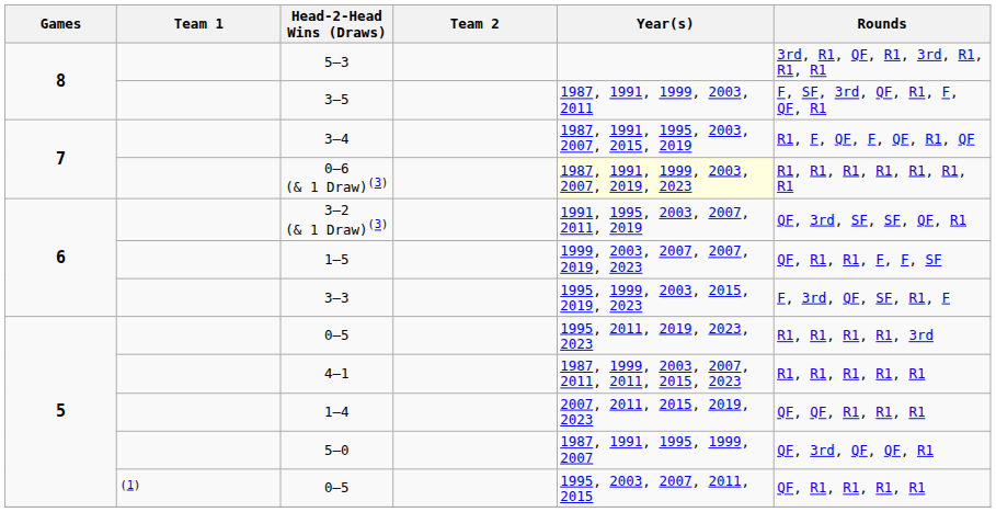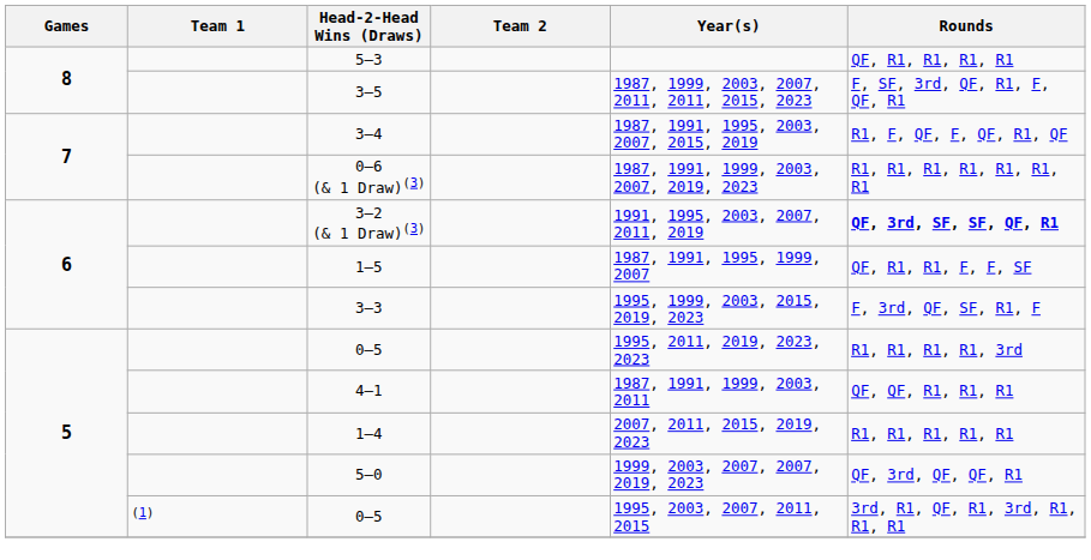 <table class="wikitable" style="text-align: center">
 <tr>
 <th width=100px>Games</th>
 <th width=150px>Team 1</th>
 <th width=100px>Head-2-Head Wins (Draws)</th>
 <th width=150px>Team 2</th>
 <th width=200px>Year(s)</th>
 <th width=200px>Rounds</th>
 </tr>
 <tr>
 <td rowspan=2><strong><big>8</big></strong></td>
 <td align=left></td>
 <td>5–3</td>
 <td align=left></td>
 <td align=left></td>
-<td align=left><a href='#'>3rd</a>, <a href='#'>R1</a>, <a href='#'>QF</a>, <a href='#'>R1</a>, <a href='#'>3rd</a>, <a href='#'>R1</a>, <a href='#'>R1</a>, <a href='#'>R1</a></td>
+<td align=left><a href='#'>QF</a>, <a href='#'>R1</a>, <a href='#'>R1</a>, <a href='#'>R1</a>, <a href='#'>R1</a></td>
 </tr>
 <tr>
 <td align=left></td>
 <td>3–5</td>
 <td align=left></td>
-<td align=left><a href='#'>1987</a>, <a href='#'>1991</a>, <a href='#'>1999</a>, <a href='#'>2003</a>, <a href='#'>2011</a></td>
+<td align=left><a href='#'>1987</a>, <a href='#'>1999</a>, <a href='#'>2003</a>, <a href='#'>2007</a>, <a href='#'>2011</a>, <a href='#'>2011</a>, <a href='#'>2015</a>, <a href='#'>2023</a></td>
 <td align=left><a href='#'>F</a>, <a href='#'>SF</a>, <a href='#'>3rd</a>, <a href='#'>QF</a>, <a href='#'>R1</a>, <a href='#'>F</a>, <a href='#'>QF</a>, <a href='#'>R1</a></td>
 </tr>
 <tr>
 <td rowspan=2><strong><big>7</big></strong></td>
 <td align=left></td>
 <td>3–4</td>
 <td align=left></td>
 <td align=left><a href='#'>1987</a>, <a href='#'>1991</a>, <a href='#'>1995</a>, <a href='#'>2003</a>, <a href='#'>2007</a>, <a href='#'>2015</a>, <a href='#'>2019</a></td>
 <td align=left><a href='#'>R1</a>, <a href='#'>F</a>, <a href='#'>QF</a>, <a href='#'>F</a>, <a href='#'>QF</a>, <a href='#'>R1</a>, <a href='#'>QF</a></td>
 </tr>
 <tr>
 <td align=left></td>
 <td>0–6 <br> (& 1 Draw)<sup>(<a href='#'>3</a>)</sup></td>
 <td align=left></td>
-<td align=left style="background: lightyellow;"><a href='#'>1987</a>, <a href='#'>1991</a>, <a href='#'>1999</a>, <a href='#'>2003</a>, <a href='#'>2007</a>, <a href='#'>2019</a>, <a href='#'>2023</a></td>
+<td align=left><a href='#'>1987</a>, <a href='#'>1991</a>, <a href='#'>1999</a>, <a href='#'>2003</a>, <a href='#'>2007</a>, <a href='#'>2019</a>, <a href='#'>2023</a></td>
 <td align=left><a href='#'>R1</a>, <a href='#'>R1</a>, <a href='#'>R1</a>, <a href='#'>R1</a>, <a href='#'>R1</a>, <a href='#'>R1</a>, <a href='#'>R1</a></td>
 </tr>
 <tr>
 <td rowspan=3><strong><big>6</big></strong></td>
 <td align=left></td>
 <td>3–2 <br> (& 1 Draw)<sup>(<a href='#'>3</a>)</sup></td>
 <td align=left></td>
 <td align=left><a href='#'>1991</a>, <a href='#'>1995</a>, <a href='#'>2003</a>, <a href='#'>2007</a>, <a href='#'>2011</a>, <a href='#'>2019</a></td>
-<td align=left><a href='#'>QF</a>, <a href='#'>3rd</a>, <a href='#'>SF</a>, <a href='#'>SF</a>, <a href='#'>QF</a>, <a href='#'>R1</a></td>
+<td align=left><strong><a href='#'>QF</a>, <a href='#'>3rd</a>, <a href='#'>SF</a>, <a href='#'>SF</a>, <a href='#'>QF</a>, <a href='#'>R1</a></strong></td>
 </tr>
 <tr>
 <td align=left></td>
 <td>1–5</td>
 <td align=left></td>
-<td align=left><a href='#'>1999</a>, <a href='#'>2003</a>, <a href='#'>2007</a>, <a href='#'>2007</a>, <a href='#'>2019</a>, <a href='#'>2023</a></td>
+<td align=left><a href='#'>1987</a>, <a href='#'>1991</a>, <a href='#'>1995</a>, <a href='#'>1999</a>, <a href='#'>2007</a></td>
 <td align=left><a href='#'>QF</a>, <a href='#'>R1</a>, <a href='#'>R1</a>, <a href='#'>F</a>, <a href='#'>F</a>, <a href='#'>SF</a></td>
 </tr>
 <tr>
 <td align=left></td>
 <td>3–3</td>
 <td align=left></td>
 <td align=left><a href='#'>1995</a>, <a href='#'>1999</a>, <a href='#'>2003</a>, <a href='#'>2015</a>, <a href='#'>2019</a>, <a href='#'>2023</a></td>
 <td align=left><a href='#'>F</a>, <a href='#'>3rd</a>, <a href='#'>QF</a>, <a href='#'>SF</a>, <a href='#'>R1</a>, <a href='#'>F</a></td>
 </tr>
 <tr>
 <td rowspan=5><strong><big>5</big></strong></td>
 <td align=left></td>
 <td>0–5</td>
 <td align=left></td>
 <td align=left><a href='#'>1995</a>, <a href='#'>2011</a>, <a href='#'>2019</a>, <a href='#'>2023</a>, <a href='#'>2023</a></td>
 <td align=left><a href='#'>R1</a>, <a href='#'>R1</a>, <a href='#'>R1</a>, <a href='#'>R1</a>, <a href='#'>3rd</a></td>
 </tr>
 <tr>
 <td align=left></td>
 <td>4–1</td>
 <td align=left></td>
-<td align=left><a href='#'>1987</a>, <a href='#'>1999</a>, <a href='#'>2003</a>, <a href='#'>2007</a>, <a href='#'>2011</a>, <a href='#'>2011</a>, <a href='#'>2015</a>, <a href='#'>2023</a></td>
-<td align=left><a href='#'>R1</a>, <a href='#'>R1</a>, <a href='#'>R1</a>, <a href='#'>R1</a>, <a href='#'>R1</a></td>
+<td align=left><a href='#'>1987</a>, <a href='#'>1991</a>, <a href='#'>1999</a>, <a href='#'>2003</a>, <a href='#'>2011</a></td>
+<td align=left><a href='#'>QF</a>, <a href='#'>QF</a>, <a href='#'>R1</a>, <a href='#'>R1</a>, <a href='#'>R1</a></td>
 </tr>
 <tr>
 <td align=left></td>
 <td>1–4</td>
 <td align=left></td>
 <td align=left><a href='#'>2007</a>, <a href='#'>2011</a>, <a href='#'>2015</a>, <a href='#'>2019</a>, <a href='#'>2023</a></td>
-<td align=left><a href='#'>QF</a>, <a href='#'>QF</a>, <a href='#'>R1</a>, <a href='#'>R1</a>, <a href='#'>R1</a></td>
+<td align=left><a href='#'>R1</a>, <a href='#'>R1</a>, <a href='#'>R1</a>, <a href='#'>R1</a>, <a href='#'>R1</a></td>
 </tr>
 <tr>
 <td align=left></td>
 <td>5–0</td>
 <td align=left></td>
-<td align=left><a href='#'>1987</a>, <a href='#'>1991</a>, <a href='#'>1995</a>, <a href='#'>1999</a>, <a href='#'>2007</a></td>
+<td align=left><a href='#'>1999</a>, <a href='#'>2003</a>, <a href='#'>2007</a>, <a href='#'>2007</a>, <a href='#'>2019</a>, <a href='#'>2023</a></td>
 <td align=left><a href='#'>QF</a>, <a href='#'>3rd</a>, <a href='#'>QF</a>, <a href='#'>QF</a>, <a href='#'>R1</a></td>
 </tr>
 <tr>
 <td align=left><sup>(<a href='#'>1</a>)</sup></td>
 <td>0–5</td>
 <td align=left></td>
 <td align=left><a href='#'>1995</a>, <a href='#'>2003</a>, <a href='#'>2007</a>, <a href='#'>2011</a>, <a href='#'>2015</a></td>
-<td align=left><a href='#'>QF</a>, <a href='#'>R1</a>, <a href='#'>R1</a>, <a href='#'>R1</a>, <a href='#'>R1</a></td>
+<td align=left><a href='#'>3rd</a>, <a href='#'>R1</a>, <a href='#'>QF</a>, <a href='#'>R1</a>, <a href='#'>3rd</a>, <a href='#'>R1</a>, <a href='#'>R1</a>, <a href='#'>R1</a></td>
 </tr>
 <tr>
 </tr>
 </table>
